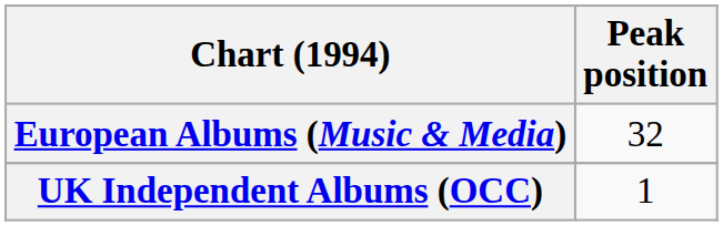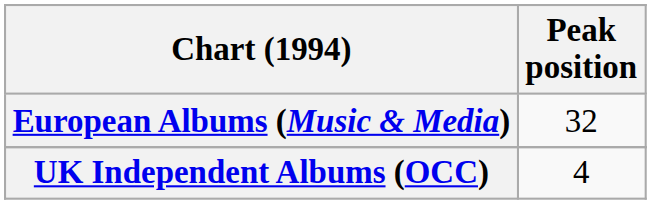 <table class="wikitable sortable plainrowheaders" style="text-align:center">
 <tr>
 <th scope="col">Chart (1994)</th>
 <th scope="col">Peak<br>position</th>
 </tr>
 <tr>
 <th scope="row"><a href='#'>European Albums</a> (<em><a href='#'>Music & Media</a></em>)</th>
 <td>32</td>
 </tr>
 <tr>
 </tr>
 <tr>
 </tr>
 <tr>
 </tr>
 <tr>
 <th scope="row"><a href='#'>UK Independent Albums</a> (<a href='#'>OCC</a>)</th>
-<td>1</td>
+<td>4</td>
 </tr>
 </table>
